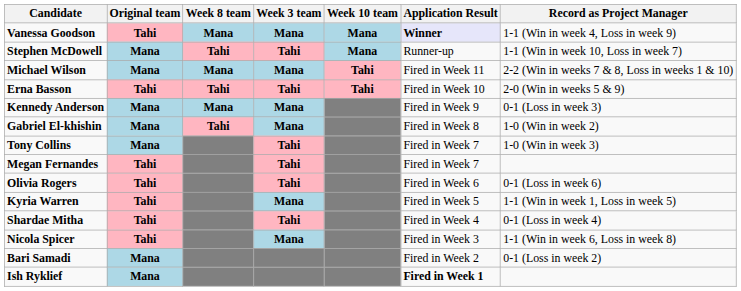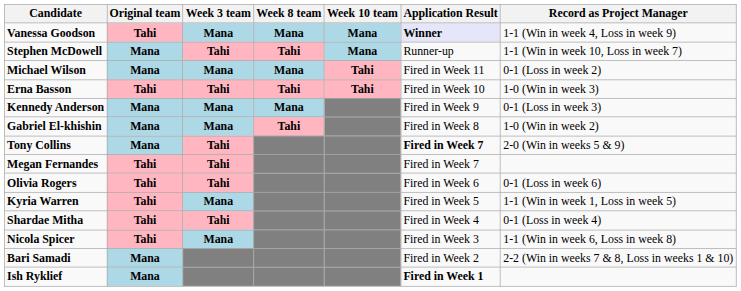 <table class="wikitable sortable">
 <tr>
 <th>Candidate</th>
 <th>Original team</th>
+<th>Week 3 team</th>
 <th>Week 8 team</th>
-<th>Week 3 team</th>
 <th>Week 10 team</th>
 <th>Application Result</th>
 <th>Record as Project Manager</th>
 </tr>
 <tr>
 <td><strong>Vanessa Goodson</strong></td>
 <td align="center" bgcolor="lightpink"><strong>Tahi</strong></td>
 <td align="center" bgcolor="lightblue"><strong>Mana</strong></td>
 <td align="center" bgcolor="lightblue"><strong>Mana</strong></td>
 <td align="center" bgcolor="lightblue"><strong>Mana</strong></td>
 <td style="background: lavender;"><strong>Winner</strong></td>
 <td>1-1 (Win in week 4, Loss in week 9)</td>
 </tr>
 <tr>
 <td><strong>Stephen McDowell</strong></td>
 <td align="center" bgcolor="lightblue"><strong>Mana</strong></td>
 <td align="center" bgcolor="lightpink"><strong>Tahi</strong></td>
 <td align="center" bgcolor="lightpink"><strong>Tahi</strong></td>
 <td align="center" bgcolor="lightblue"><strong>Mana</strong></td>
 <td>Runner-up</td>
 <td>1-1 (Win in week 10, Loss in week 7)</td>
 </tr>
 <tr>
 <td><strong>Michael Wilson</strong></td>
 <td align="center" bgcolor="lightblue"><strong>Mana</strong></td>
 <td align="center" bgcolor="lightblue"><strong>Mana</strong></td>
 <td align="center" bgcolor="lightblue"><strong>Mana</strong></td>
 <td align="center" bgcolor="lightpink"><strong>Tahi</strong></td>
 <td>Fired in Week 11</td>
-<td>2-2 (Win in weeks 7 & 8, Loss in weeks 1 & 10)</td>
+<td>0-1 (Loss in week 2)</td>
 </tr>
 <tr>
 <td><strong>Erna Basson</strong></td>
 <td align="center" bgcolor="lightpink"><strong>Tahi</strong></td>
 <td align="center" bgcolor="lightpink"><strong>Tahi</strong></td>
 <td align="center" bgcolor="lightpink"><strong>Tahi</strong></td>
 <td align="center" bgcolor="lightpink"><strong>Tahi</strong></td>
 <td>Fired in Week 10</td>
-<td>2-0 (Win in weeks 5 & 9)</td>
+<td>1-0 (Win in week 3)</td>
 </tr>
 <tr>
 <td><strong>Kennedy Anderson</strong></td>
 <td align="center" bgcolor="lightblue"><strong>Mana</strong></td>
 <td align="center" bgcolor="lightblue"><strong>Mana</strong></td>
 <td align="center" bgcolor="lightblue"><strong>Mana</strong></td>
 <td bgcolor=gray></td>
 <td>Fired in Week 9</td>
 <td>0-1 (Loss in week 3)</td>
 </tr>
 <tr>
 <td><strong>Gabriel El-khishin</strong></td>
 <td align="center" bgcolor="lightblue"><strong>Mana</strong></td>
+<td align="center" bgcolor="lightblue"><strong>Mana</strong></td>
 <td align="center" bgcolor="lightpink"><strong>Tahi</strong></td>
-<td align="center" bgcolor="lightblue"><strong>Mana</strong></td>
 <td bgcolor=gray></td>
 <td>Fired in Week 8</td>
 <td>1-0 (Win in week 2)</td>
 </tr>
 <tr>
 <td><strong>Tony Collins</strong></td>
 <td align="center" bgcolor="lightblue"><strong>Mana</strong></td>
-<td bgcolor=gray></td>
 <td align="center" bgcolor="lightpink"><strong>Tahi</strong></td>
 <td bgcolor=gray></td>
-<td>Fired in Week 7</td>
-<td>1-0 (Win in week 3)</td>
+<td bgcolor=gray></td>
+<td><strong>Fired in Week 7</strong></td>
+<td>2-0 (Win in weeks 5 & 9)</td>
 </tr>
 <tr>
 <td><strong>Megan Fernandes</strong></td>
 <td align="center" bgcolor="lightpink"><strong>Tahi</strong></td>
+<td align="center" bgcolor="lightpink"><strong>Tahi</strong></td>
 <td bgcolor=gray></td>
-<td align="center" bgcolor="lightpink"><strong>Tahi</strong></td>
 <td bgcolor=gray></td>
 <td>Fired in Week 7</td>
 <td></td>
 </tr>
 <tr>
 <td><strong>Olivia Rogers</strong></td>
 <td align="center" bgcolor="lightpink"><strong>Tahi</strong></td>
+<td align="center" bgcolor="lightpink"><strong>Tahi</strong></td>
 <td bgcolor=gray></td>
-<td align="center" bgcolor="lightpink"><strong>Tahi</strong></td>
 <td bgcolor=gray></td>
 <td>Fired in Week 6</td>
 <td>0-1 (Loss in week 6)</td>
 </tr>
 <tr>
 <td><strong>Kyria Warren</strong></td>
 <td align="center" bgcolor="lightpink"><strong>Tahi</strong></td>
+<td align="center" bgcolor="lightblue"><strong>Mana</strong></td>
 <td bgcolor=gray></td>
-<td align="center" bgcolor="lightblue"><strong>Mana</strong></td>
 <td bgcolor=gray></td>
 <td>Fired in Week 5</td>
 <td>1-1 (Win in week 1, Loss in week 5)</td>
 </tr>
 <tr>
 <td><strong>Shardae Mitha</strong></td>
 <td align="center" bgcolor="lightpink"><strong>Tahi</strong></td>
+<td align="center" bgcolor="lightpink"><strong>Tahi</strong></td>
 <td bgcolor=gray></td>
-<td align="center" bgcolor="lightpink"><strong>Tahi</strong></td>
 <td bgcolor=gray></td>
 <td>Fired in Week 4</td>
 <td>0-1 (Loss in week 4)</td>
 </tr>
 <tr>
 <td><strong>Nicola Spicer</strong></td>
 <td align="center" bgcolor="lightpink"><strong>Tahi</strong></td>
+<td align="center" bgcolor="lightblue"><strong>Mana</strong></td>
 <td bgcolor=gray></td>
-<td align="center" bgcolor="lightblue"><strong>Mana</strong></td>
 <td bgcolor=gray></td>
 <td>Fired in Week 3</td>
 <td>1-1 (Win in week 6, Loss in week 8)</td>
 </tr>
 <tr>
 <td><strong>Bari Samadi</strong></td>
 <td align="center" bgcolor="lightblue"><strong>Mana</strong></td>
 <td bgcolor=gray></td>
 <td bgcolor=gray></td>
 <td bgcolor=gray></td>
 <td>Fired in Week 2</td>
-<td>0-1 (Loss in week 2)</td>
+<td>2-2 (Win in weeks 7 & 8, Loss in weeks 1 & 10)</td>
 </tr>
 <tr>
 <td><strong>Ish Ryklief</strong></td>
 <td align="center" bgcolor="lightblue"><strong>Mana</strong></td>
 <td bgcolor=gray></td>
 <td bgcolor=gray></td>
 <td bgcolor=gray></td>
 <td><strong>Fired in Week 1</strong></td>
 <td></td>
 </tr>
 </table>
